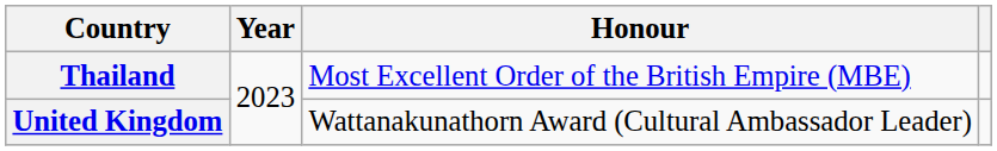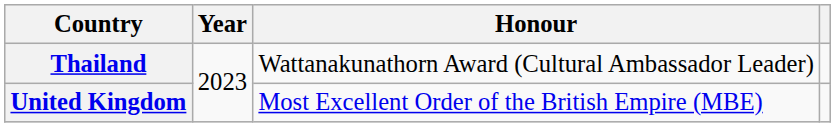 <table class="wikitable plainrowheaders sortable" style="margin-right: 0;">
 <tr>
 <th scope="col">Country</th>
 <th scope="col">Year</th>
 <th scope="col">Honour</th>
 <th scope="col" class="unsortable"></th>
 </tr>
 <tr>
 <th scope="row"><a href='#'>Thailand</a></th>
 <td rowspan="2" style="text-align:center;">2023</td>
-<td><a href='#'>Most Excellent Order of the British Empire (MBE)</a></td>
+<td>Wattanakunathorn Award (Cultural Ambassador Leader)</td>
 <td style="text-align:center;"></td>
 </tr>
 <tr>
 <th scope="row"><a href='#'>United Kingdom</a></th>
-<td>Wattanakunathorn Award (Cultural Ambassador Leader)</td>
+<td><a href='#'>Most Excellent Order of the British Empire (MBE)</a></td>
 <td style="text-align:center;"></td>
 </tr>
 </table>
